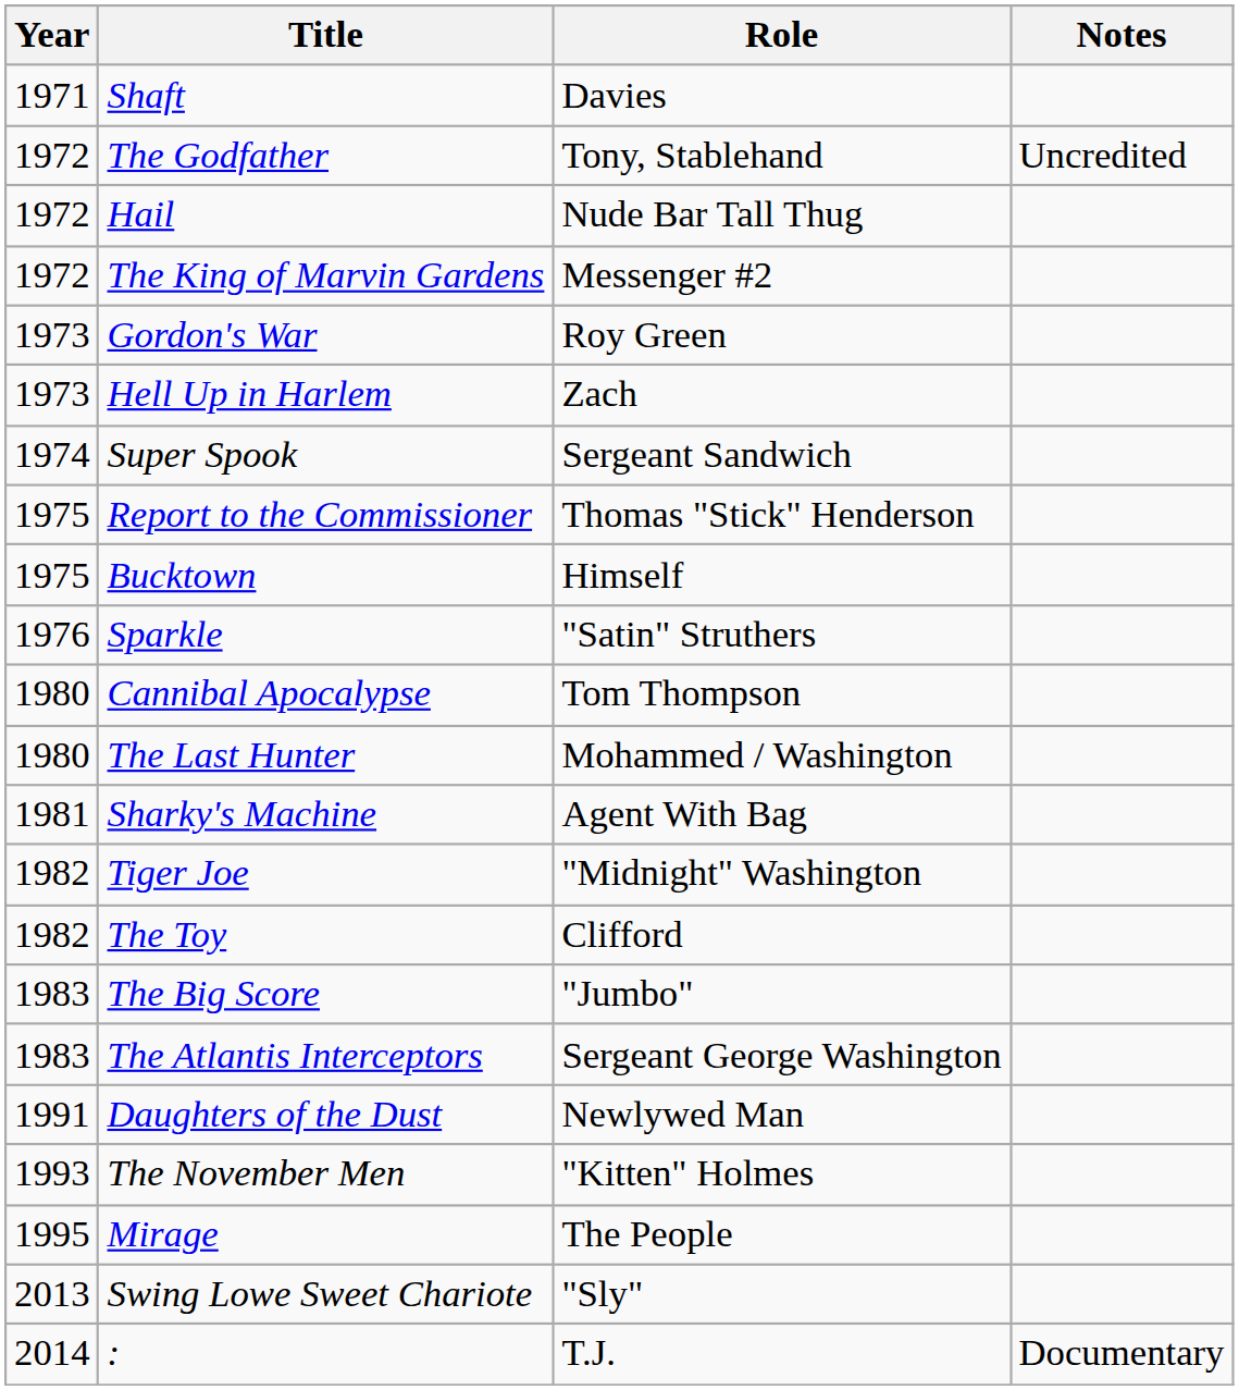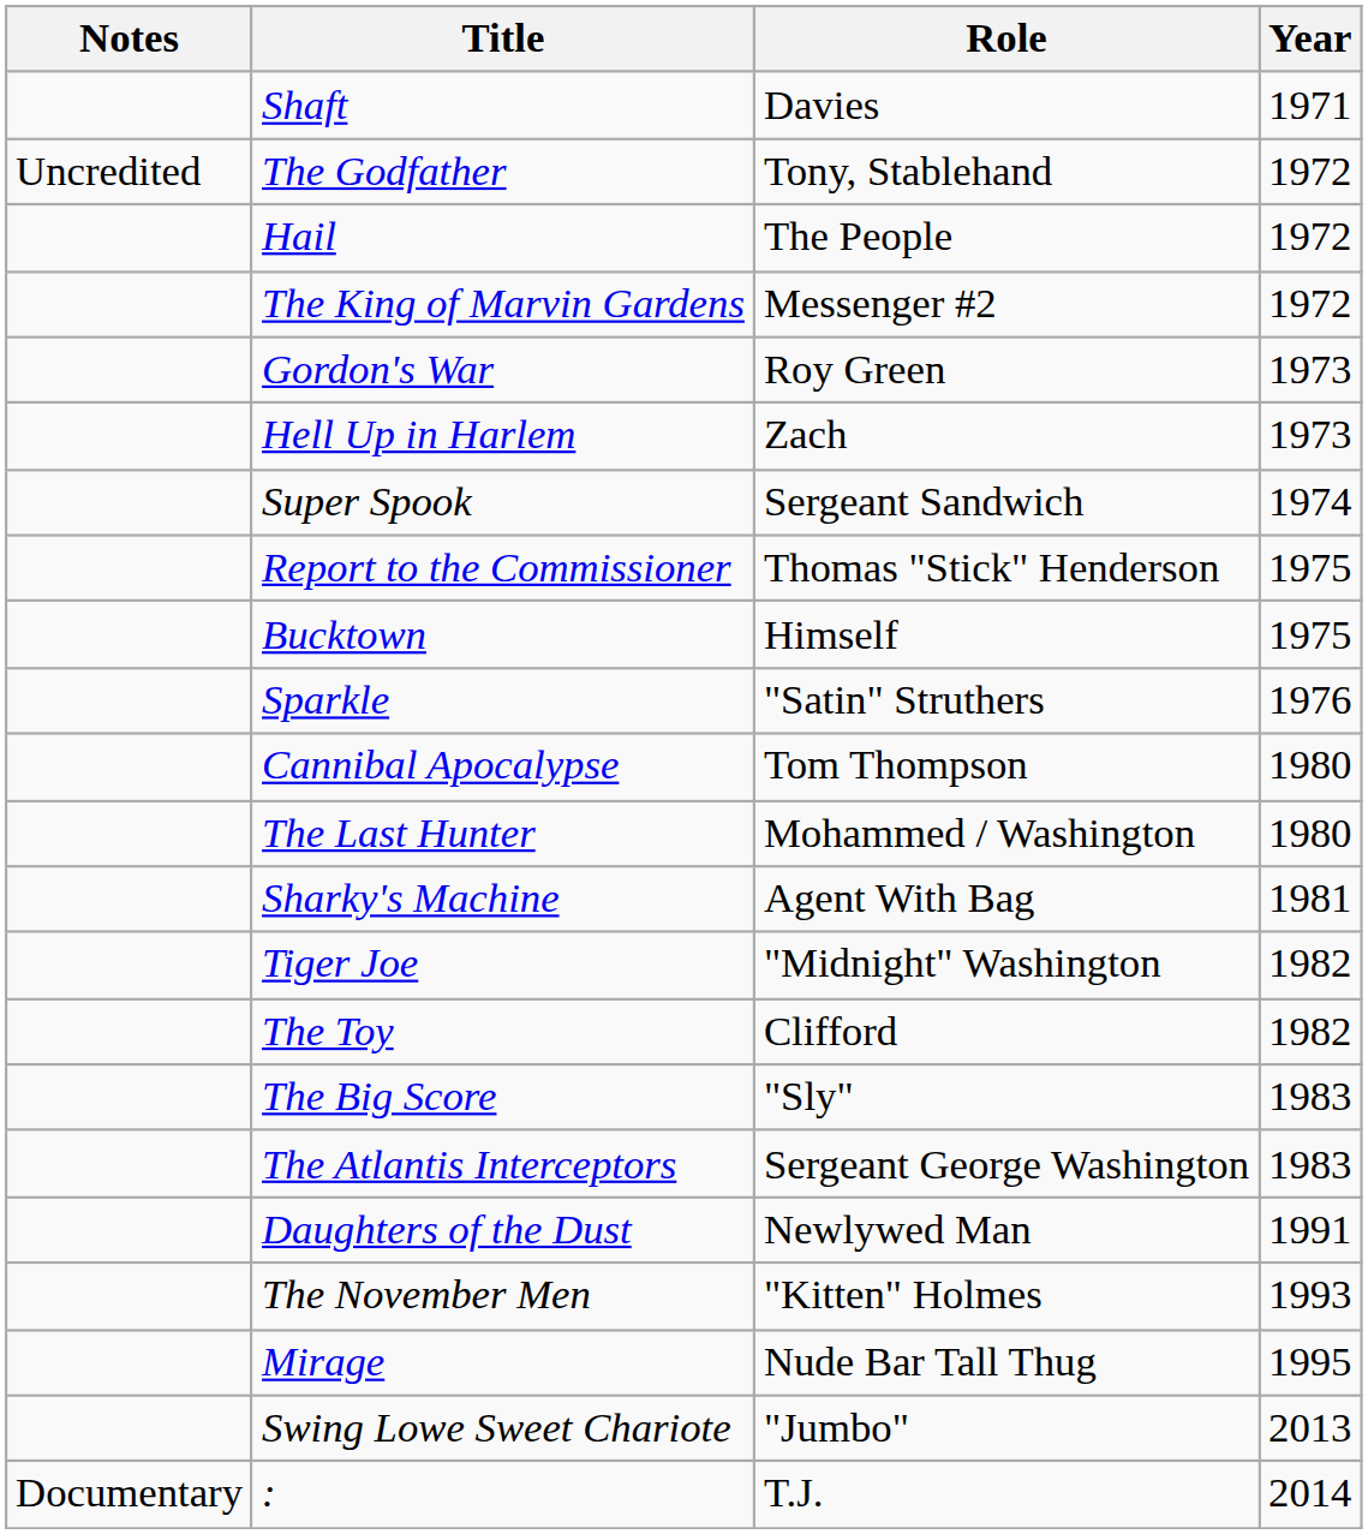 <table class="wikitable sortable">
 <tr>
-<th>Year</th>
+<th class="unsortable">Notes</th>
 <th>Title</th>
 <th>Role</th>
-<th class="unsortable">Notes</th>
+<th>Year</th>
 </tr>
 <tr>
-<td>1971</td>
+<td></td>
 <td><em><a href='#'>Shaft</a></em></td>
 <td>Davies</td>
-<td></td>
+<td>1971</td>
 </tr>
 <tr>
-<td>1972</td>
+<td>Uncredited</td>
 <td><em><a href='#'>The Godfather</a></em></td>
 <td>Tony, Stablehand</td>
-<td>Uncredited</td>
+<td>1972</td>
 </tr>
 <tr>
+<td></td>
+<td><em><a href='#'>Hail</a></em></td>
+<td>The People</td>
 <td>1972</td>
-<td><em><a href='#'>Hail</a></em></td>
-<td>Nude Bar Tall Thug</td>
-<td></td>
 </tr>
 <tr>
-<td>1972</td>
+<td></td>
 <td><em><a href='#'>The King of Marvin Gardens</a></em></td>
 <td>Messenger #2</td>
-<td></td>
+<td>1972</td>
 </tr>
 <tr>
-<td>1973</td>
+<td></td>
 <td><em><a href='#'>Gordon's War</a></em></td>
 <td>Roy Green</td>
-<td></td>
+<td>1973</td>
 </tr>
 <tr>
-<td>1973</td>
+<td></td>
 <td><em><a href='#'>Hell Up in Harlem</a></em></td>
 <td>Zach</td>
-<td></td>
+<td>1973</td>
 </tr>
 <tr>
-<td>1974</td>
+<td></td>
 <td><em>Super Spook</em></td>
 <td>Sergeant Sandwich</td>
-<td></td>
+<td>1974</td>
 </tr>
 <tr>
-<td>1975</td>
+<td></td>
 <td><em><a href='#'>Report to the Commissioner</a></em></td>
 <td>Thomas "Stick" Henderson</td>
-<td></td>
+<td>1975</td>
 </tr>
 <tr>
-<td>1975</td>
+<td></td>
 <td><em><a href='#'>Bucktown</a></em></td>
 <td>Himself</td>
-<td></td>
+<td>1975</td>
 </tr>
 <tr>
-<td>1976</td>
+<td></td>
 <td><em><a href='#'>Sparkle</a></em></td>
 <td>"Satin" Struthers</td>
-<td></td>
+<td>1976</td>
 </tr>
 <tr>
-<td>1980</td>
+<td></td>
 <td><em><a href='#'>Cannibal Apocalypse</a></em></td>
 <td>Tom Thompson</td>
-<td></td>
+<td>1980</td>
 </tr>
 <tr>
-<td>1980</td>
+<td></td>
 <td><em><a href='#'>The Last Hunter</a></em></td>
 <td>Mohammed / Washington</td>
-<td></td>
+<td>1980</td>
 </tr>
 <tr>
-<td>1981</td>
+<td></td>
 <td><em><a href='#'>Sharky's Machine</a></em></td>
 <td>Agent With Bag</td>
-<td></td>
+<td>1981</td>
 </tr>
 <tr>
-<td>1982</td>
+<td></td>
 <td><em><a href='#'>Tiger Joe</a></em></td>
 <td>"Midnight" Washington</td>
-<td></td>
+<td>1982</td>
 </tr>
 <tr>
-<td>1982</td>
+<td></td>
 <td><em><a href='#'>The Toy</a></em></td>
 <td>Clifford</td>
-<td></td>
+<td>1982</td>
 </tr>
 <tr>
+<td></td>
+<td><em><a href='#'>The Big Score</a></em></td>
+<td>"Sly"</td>
 <td>1983</td>
-<td><em><a href='#'>The Big Score</a></em></td>
-<td>"Jumbo"</td>
-<td></td>
 </tr>
 <tr>
-<td>1983</td>
+<td></td>
 <td><em><a href='#'>The Atlantis Interceptors</a></em></td>
 <td>Sergeant George Washington</td>
-<td></td>
+<td>1983</td>
 </tr>
 <tr>
-<td>1991</td>
+<td></td>
 <td><em><a href='#'>Daughters of the Dust</a></em></td>
 <td>Newlywed Man</td>
-<td></td>
+<td>1991</td>
 </tr>
 <tr>
-<td>1993</td>
+<td></td>
 <td><em>The November Men</em></td>
 <td>"Kitten" Holmes</td>
-<td></td>
+<td>1993</td>
 </tr>
 <tr>
+<td></td>
+<td><em><a href='#'>Mirage</a></em></td>
+<td>Nude Bar Tall Thug</td>
 <td>1995</td>
-<td><em><a href='#'>Mirage</a></em></td>
-<td>The People</td>
-<td></td>
 </tr>
 <tr>
+<td></td>
+<td><em>Swing Lowe Sweet Chariote</em></td>
+<td>"Jumbo"</td>
 <td>2013</td>
-<td><em>Swing Lowe Sweet Chariote</em></td>
-<td>"Sly"</td>
-<td></td>
 </tr>
 <tr>
-<td>2014</td>
+<td>Documentary</td>
 <td><em>:</em></td>
 <td>T.J.</td>
-<td>Documentary</td>
+<td>2014</td>
 </tr>
 </table>
